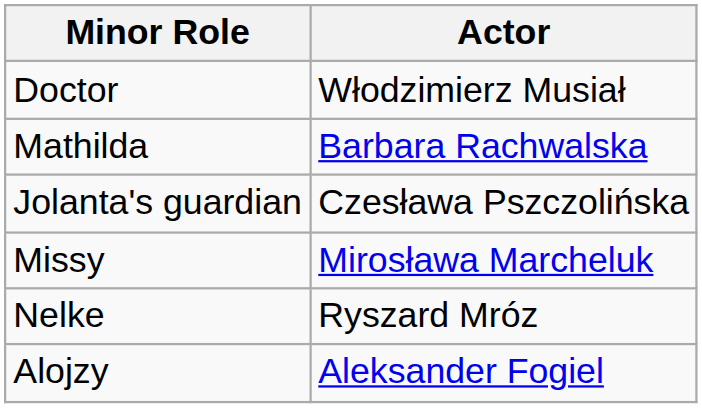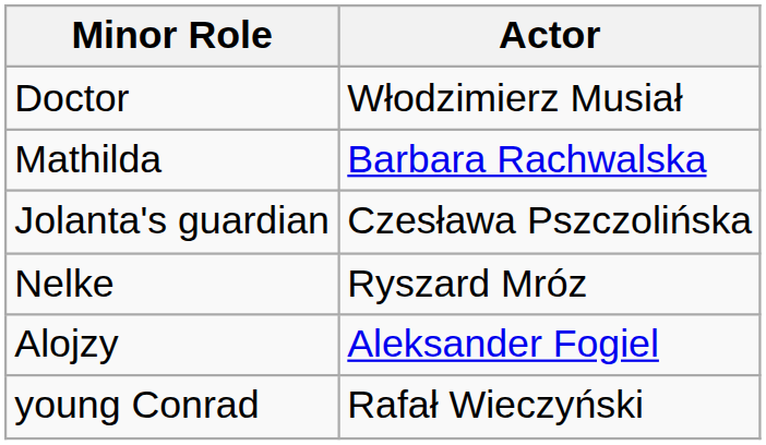 <table class="wikitable">
 <tr>
 <th>Minor Role</th>
 <th>Actor</th>
 </tr>
 <tr>
 <td>Doctor</td>
 <td>Włodzimierz Musiał</td>
 </tr>
 <tr>
 <td>Mathilda</td>
 <td><a href='#'>Barbara Rachwalska</a></td>
 </tr>
 <tr>
 <td>Jolanta's guardian</td>
 <td>Czesława Pszczolińska</td>
 </tr>
 <tr>
-<td>Missy</td>
-<td><a href='#'>Mirosława Marcheluk</a></td>
-</tr>
-<tr>
 <td>Nelke</td>
 <td>Ryszard Mróz</td>
 </tr>
 <tr>
 <td>Alojzy</td>
 <td><a href='#'>Aleksander Fogiel</a></td>
 </tr>
+<tr>
+<td>young Conrad</td>
+<td>Rafał Wieczyński</td>
+</tr>
 </table>
